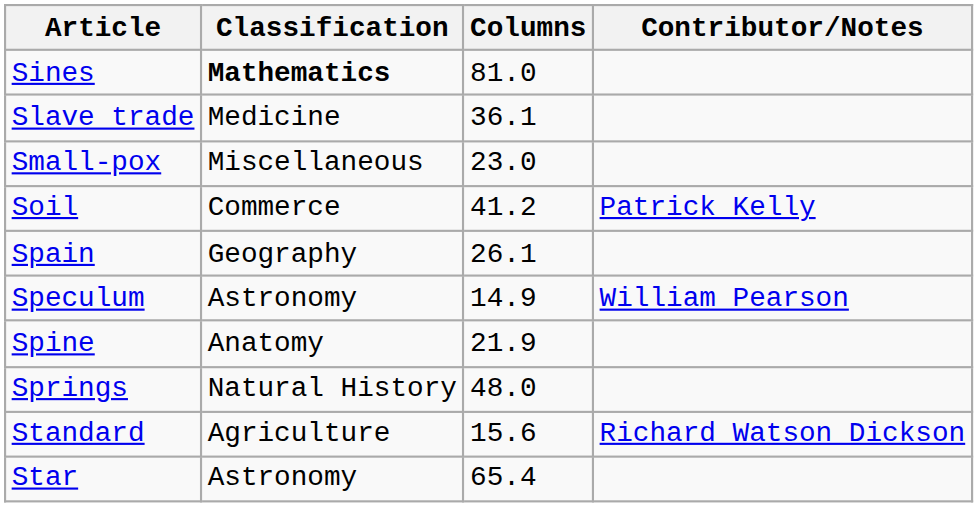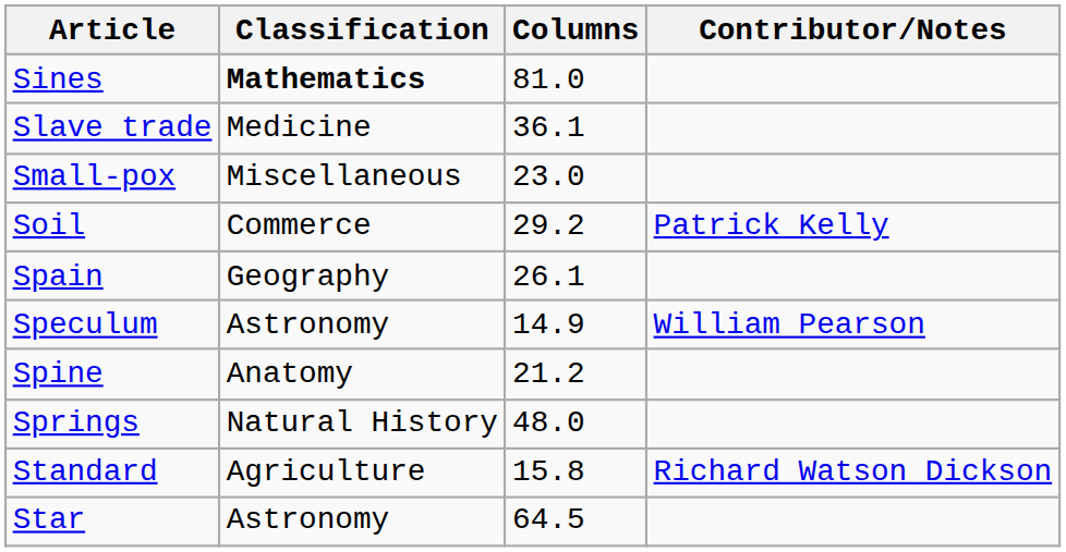 <table class="wikitable">
 <tr>
 <th>Article</th>
 <th>Classification</th>
 <th>Columns</th>
 <th>Contributor/Notes</th>
 </tr>
 <tr>
 <td><a href='#'>Sines</a></td>
 <td><strong>Mathematics</strong></td>
 <td>81.0</td>
 <td></td>
 </tr>
 <tr>
 <td><a href='#'>Slave trade</a></td>
 <td>Medicine</td>
 <td>36.1</td>
 <td></td>
 </tr>
 <tr>
 <td><a href='#'>Small-pox</a></td>
 <td>Miscellaneous</td>
 <td>23.0</td>
 <td></td>
 </tr>
 <tr>
 <td><a href='#'>Soil</a></td>
 <td>Commerce</td>
-<td>41.2</td>
+<td>29.2</td>
 <td><a href='#'>Patrick Kelly</a></td>
 </tr>
 <tr>
 <td><a href='#'>Spain</a></td>
 <td>Geography</td>
 <td>26.1</td>
 <td></td>
 </tr>
 <tr>
 <td><a href='#'>Speculum</a></td>
 <td>Astronomy</td>
 <td>14.9</td>
 <td><a href='#'>William Pearson</a></td>
 </tr>
 <tr>
 <td><a href='#'>Spine</a></td>
 <td>Anatomy</td>
-<td>21.9</td>
+<td>21.2</td>
 <td></td>
 </tr>
 <tr>
 <td><a href='#'>Springs</a></td>
 <td>Natural History</td>
 <td>48.0</td>
 <td></td>
 </tr>
 <tr>
 <td><a href='#'>Standard</a></td>
 <td>Agriculture</td>
-<td>15.6</td>
+<td>15.8</td>
 <td><a href='#'>Richard Watson Dickson</a></td>
 </tr>
 <tr>
 <td><a href='#'>Star</a></td>
 <td>Astronomy</td>
-<td>65.4</td>
+<td>64.5</td>
 <td></td>
 </tr>
 </table>
